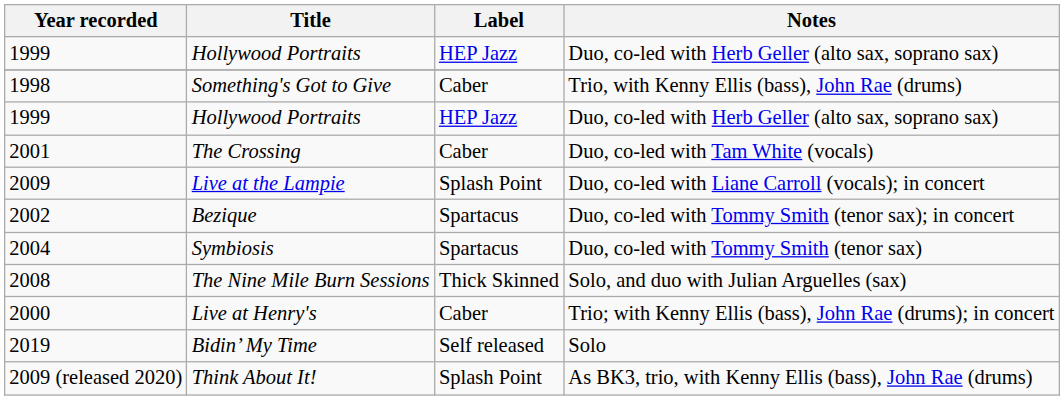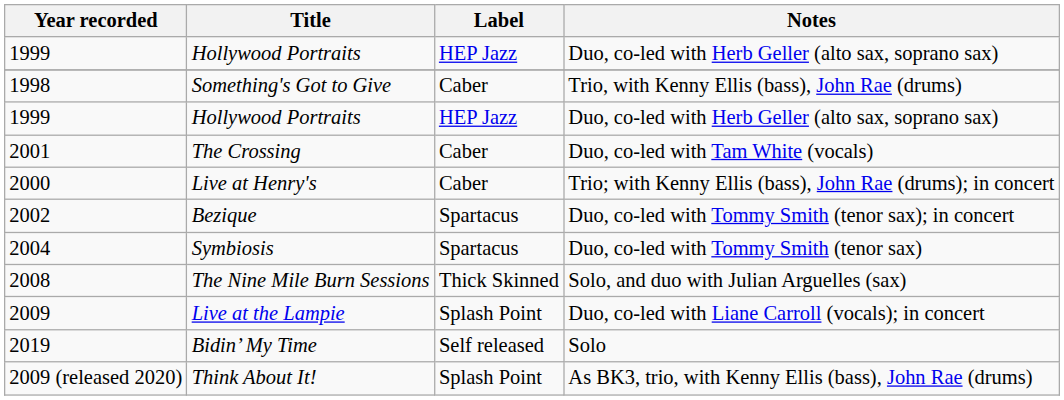 <table class="wikitable sortable">
 <tr>
 <th>Year recorded</th>
 <th>Title</th>
 <th>Label</th>
 <th>Notes</th>
 </tr>
 <tr>
 <td>1999</td>
 <td><em>Hollywood Portraits</em></td>
 <td><a href='#'>HEP Jazz</a></td>
 <td>Duo, co-led with <a href='#'>Herb Geller</a> (alto sax, soprano sax)</td>
 </tr>
 <tr>
 </tr>
 <tr>
 <td>1998</td>
 <td><em>Something's Got to Give</em></td>
 <td>Caber</td>
 <td>Trio, with Kenny Ellis (bass), <a href='#'>John Rae</a> (drums)</td>
 </tr>
 <tr>
 <td>1999</td>
 <td><em>Hollywood Portraits</em></td>
 <td><a href='#'>HEP Jazz</a></td>
 <td>Duo, co-led with <a href='#'>Herb Geller</a> (alto sax, soprano sax)</td>
 </tr>
 <tr>
 <td>2001</td>
 <td><em>The Crossing</em></td>
 <td>Caber</td>
 <td>Duo, co-led with <a href='#'>Tam White</a> (vocals)</td>
 </tr>
 <tr>
-<td>2009</td>
-<td><em><a href='#'>Live at the Lampie</a></em></td>
-<td>Splash Point</td>
-<td>Duo, co-led with <a href='#'>Liane Carroll</a> (vocals); in concert</td>
+<td>2000</td>
+<td><em>Live at Henry's</em></td>
+<td>Caber</td>
+<td>Trio; with Kenny Ellis (bass), <a href='#'>John Rae</a> (drums); in concert</td>
 </tr>
 <tr>
 <td>2002</td>
 <td><em>Bezique</em></td>
 <td>Spartacus</td>
 <td>Duo, co-led with <a href='#'>Tommy Smith</a> (tenor sax); in concert</td>
 </tr>
 <tr>
 <td>2004</td>
 <td><em>Symbiosis</em></td>
 <td>Spartacus</td>
 <td>Duo, co-led with <a href='#'>Tommy Smith</a> (tenor sax)</td>
 </tr>
 <tr>
 <td>2008</td>
 <td><em>The Nine Mile Burn Sessions</em></td>
 <td>Thick Skinned</td>
 <td>Solo, and duo with Julian Arguelles (sax)</td>
 </tr>
 <tr>
-<td>2000</td>
-<td><em>Live at Henry's</em></td>
-<td>Caber</td>
-<td>Trio; with Kenny Ellis (bass), <a href='#'>John Rae</a> (drums); in concert</td>
+<td>2009</td>
+<td><em><a href='#'>Live at the Lampie</a></em></td>
+<td>Splash Point</td>
+<td>Duo, co-led with <a href='#'>Liane Carroll</a> (vocals); in concert</td>
 </tr>
 <tr>
 <td>2019</td>
 <td><em>Bidin’ My Time</em></td>
 <td>Self released</td>
 <td>Solo</td>
 </tr>
 <tr>
 <td>2009 (released 2020)</td>
 <td><em>Think About It!</em></td>
 <td>Splash Point</td>
 <td>As BK3, trio, with Kenny Ellis (bass), <a href='#'>John Rae</a> (drums)</td>
 </tr>
 </table>
